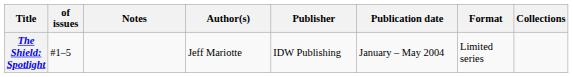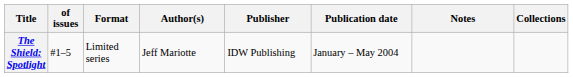 <table class="wikitable">
 <tr>
 <th>Title</th>
 <th style="width:40pt"> of issues</th>
-<th style="width:175pt">Notes</th>
+<th style="width:75pt">Format</th>
 <th style="width:125pt">Author(s)</th>
 <th style="width:125pt">Publisher</th>
 <th style="width:150pt">Publication date</th>
-<th style="width:75pt">Format</th>
+<th style="width:175pt">Notes</th>
 <th>Collections</th>
 </tr>
 <tr>
 <th><em><a href='#'>The Shield: Spotlight</a></em></th>
 <td>#1–5</td>
-<td></td>
+<td>Limited series</td>
 <td>Jeff Mariotte</td>
 <td>IDW Publishing</td>
 <td>January – May 2004</td>
-<td>Limited series</td>
+<td></td>
 <td></td>
 </tr>
 </table>
